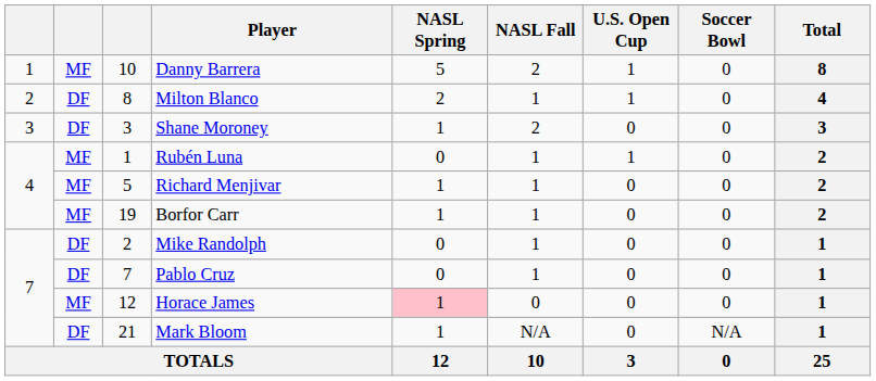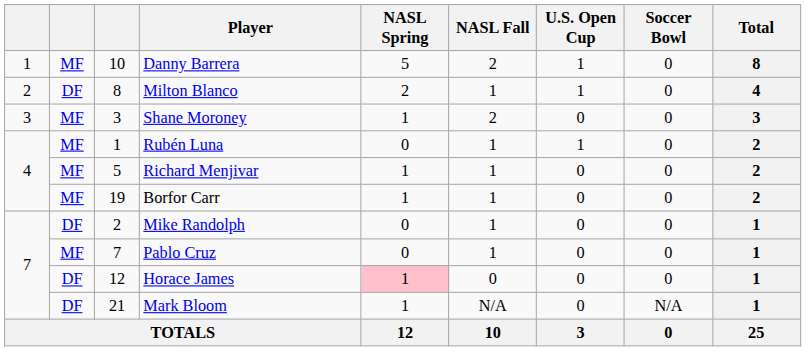 <table class="wikitable" style="font-size: 95%; text-align: center;">
 <tr>
 <th width=35></th>
 <th width=35></th>
 <th width=35></th>
 <th width=200>Player</th>
 <th width=75>NASL Spring</th>
 <th width=75>NASL Fall</th>
 <th width=75>U.S. Open Cup</th>
 <th width=75>Soccer Bowl</th>
 <th width=75>Total</th>
 </tr>
 <tr>
 <td rowspan=1>1</td>
 <td><a href='#'>MF</a></td>
 <td>10</td>
 <td align=left> <a href='#'>Danny Barrera</a></td>
 <td>5</td>
 <td>2</td>
 <td>1</td>
 <td>0</td>
 <th>8</th>
 </tr>
 <tr>
 <td rowspan=1>2</td>
 <td><a href='#'>DF</a></td>
 <td>8</td>
 <td align=left> <a href='#'>Milton Blanco</a></td>
 <td>2</td>
 <td>1</td>
 <td>1</td>
 <td>0</td>
 <th>4</th>
 </tr>
 <tr>
 <td rowspan=1>3</td>
-<td><a href='#'>DF</a></td>
+<td><a href='#'>MF</a></td>
 <td>3</td>
 <td align=left> <a href='#'>Shane Moroney</a></td>
 <td>1</td>
 <td>2</td>
 <td>0</td>
 <td>0</td>
 <th>3</th>
 </tr>
 <tr>
 <td rowspan=3>4</td>
 <td><a href='#'>MF</a></td>
 <td>1</td>
 <td align=left> <a href='#'>Rubén Luna</a></td>
 <td>0</td>
 <td>1</td>
 <td>1</td>
 <td>0</td>
 <th>2</th>
 </tr>
 <tr>
 <td><a href='#'>MF</a></td>
 <td>5</td>
 <td align=left> <a href='#'>Richard Menjivar</a></td>
 <td>1</td>
 <td>1</td>
 <td>0</td>
 <td>0</td>
 <th>2</th>
 </tr>
 <tr>
 <td><a href='#'>MF</a></td>
 <td>19</td>
 <td align=left> Borfor Carr</td>
 <td>1</td>
 <td>1</td>
 <td>0</td>
 <td>0</td>
 <th>2</th>
 </tr>
 <tr>
 <td rowspan=4>7</td>
 <td><a href='#'>DF</a></td>
 <td>2</td>
 <td align=left> <a href='#'>Mike Randolph</a></td>
 <td>0</td>
 <td>1</td>
 <td>0</td>
 <td>0</td>
 <th>1</th>
 </tr>
 <tr>
-<td><a href='#'>DF</a></td>
+<td><a href='#'>MF</a></td>
 <td>7</td>
 <td align=left> <a href='#'>Pablo Cruz</a></td>
 <td>0</td>
 <td>1</td>
 <td>0</td>
 <td>0</td>
 <th>1</th>
 </tr>
 <tr>
-<td><a href='#'>MF</a></td>
+<td><a href='#'>DF</a></td>
 <td>12</td>
 <td align=left> <a href='#'>Horace James</a></td>
 <td style="background: pink;">1</td>
 <td>0</td>
 <td>0</td>
 <td>0</td>
 <th>1</th>
 </tr>
 <tr>
 <td><a href='#'>DF</a></td>
 <td>21</td>
 <td align=left> <a href='#'>Mark Bloom</a></td>
 <td>1</td>
 <td>N/A</td>
 <td>0</td>
 <td>N/A</td>
 <th>1</th>
 </tr>
 <tr>
 <th colspan=4>TOTALS</th>
 <th>12</th>
 <th>10</th>
 <th>3</th>
 <th>0</th>
 <th>25</th>
 </tr>
 </table>
